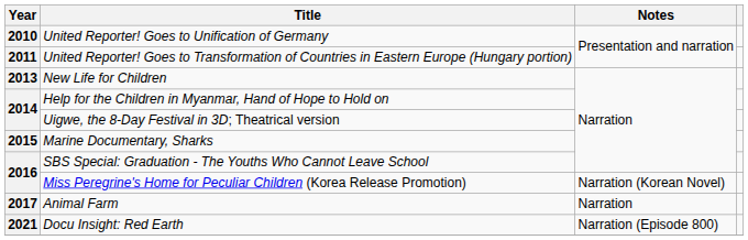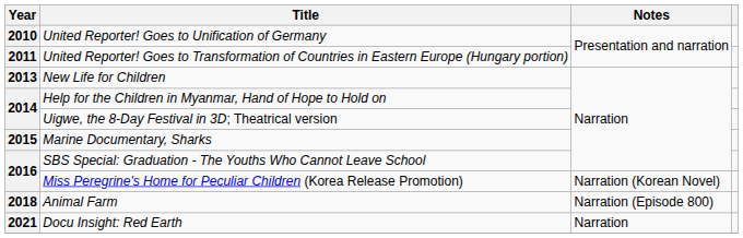 <table class="wikitable sortable plainrowheaders">
 <tr>
 <th>Year</th>
 <th>Title</th>
 <th>Notes</th>
 <th class="unsortable"></th>
 </tr>
 <tr>
 <th scope="row">2010</th>
 <td><em>United Reporter! Goes to Unification of Germany</em></td>
 <td rowspan="2">Presentation and narration</td>
 <td></td>
 </tr>
 <tr>
 <th scope="row">2011</th>
 <td><em>United Reporter! Goes to Transformation of Countries in Eastern Europe (Hungary portion)</em></td>
 <td></td>
 </tr>
 <tr>
 <th scope="row">2013</th>
 <td><em>New Life for Children</em></td>
 <td rowspan="5">Narration</td>
 <td></td>
 </tr>
 <tr>
 <th scope="row" rowspan="2">2014</th>
 <td><em>Help for the Children in Myanmar, Hand of Hope to Hold on</em></td>
 <td></td>
 </tr>
 <tr>
 <td><em>Uigwe, the 8-Day Festival in 3D</em>; Theatrical version</td>
 <td></td>
 </tr>
 <tr>
 <th scope="row">2015</th>
 <td><em>Marine Documentary, Sharks</em></td>
 <td></td>
 </tr>
 <tr>
 <th scope="row" rowspan="2">2016</th>
 <td><em>SBS Special: Graduation - The Youths Who Cannot Leave School</em></td>
 <td></td>
 </tr>
 <tr>
 <td><em><a href='#'>Miss Peregrine's Home for Peculiar Children</a></em>  (Korea Release Promotion)</td>
 <td>Narration (Korean Novel)</td>
 <td></td>
 </tr>
 <tr>
-<th scope="row">2017</th>
+<th scope="row">2018</th>
 <td><em>Animal Farm</em></td>
-<td>Narration</td>
+<td>Narration (Episode 800)</td>
 <td></td>
 </tr>
 <tr>
 <th scope="row">2021</th>
 <td><em>Docu Insight: Red Earth</em></td>
-<td>Narration (Episode 800)</td>
+<td>Narration</td>
 <td></td>
 </tr>
 <tr>
 </tr>
 </table>
